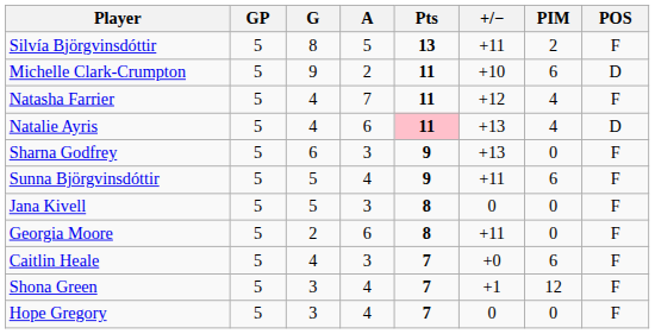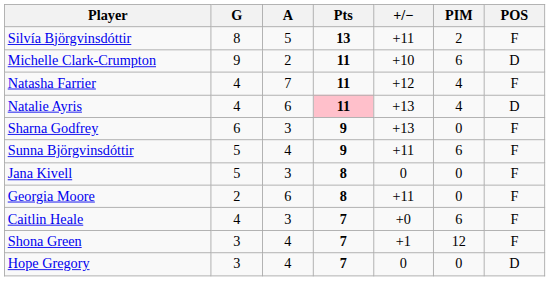 <table class="wikitable sortable" style="text-align:center;">
 <tr>
 <th style="width:225px;">Player</th>
-<th style="width:50px;">GP</th>
 <th style="width:50px;">G</th>
 <th style="width:50px;">A</th>
 <th style="width:60px;">Pts</th>
 <th style="width:60px;">+/−</th>
 <th style="width:50px;">PIM</th>
 <th style="width:60px;">POS</th>
 </tr>
 <tr>
 <td style="text-align:left;"> <a href='#'>Silvía Björgvinsdóttir</a></td>
-<td>5</td>
 <td>8</td>
 <td>5</td>
 <td><strong>13</strong></td>
 <td>+11</td>
 <td>2</td>
 <td>F</td>
 </tr>
 <tr>
 <td style="text-align:left;"> <a href='#'>Michelle Clark-Crumpton</a></td>
-<td>5</td>
 <td>9</td>
 <td>2</td>
 <td><strong>11</strong></td>
 <td>+10</td>
 <td>6</td>
 <td>D</td>
 </tr>
 <tr>
 <td style="text-align:left;"> <a href='#'>Natasha Farrier</a></td>
-<td>5</td>
 <td>4</td>
 <td>7</td>
 <td><strong>11</strong></td>
 <td>+12</td>
 <td>4</td>
 <td>F</td>
 </tr>
 <tr>
 <td style="text-align:left;"> <a href='#'>Natalie Ayris</a></td>
-<td>5</td>
 <td>4</td>
 <td>6</td>
 <td style="background: pink;"><strong>11</strong></td>
 <td>+13</td>
 <td>4</td>
 <td>D</td>
 </tr>
 <tr>
 <td style="text-align:left;"> <a href='#'>Sharna Godfrey</a></td>
-<td>5</td>
 <td>6</td>
 <td>3</td>
 <td><strong>9</strong></td>
 <td>+13</td>
 <td>0</td>
 <td>F</td>
 </tr>
 <tr>
 <td style="text-align:left;"> <a href='#'>Sunna Björgvinsdóttir</a></td>
 <td>5</td>
-<td>5</td>
 <td>4</td>
 <td><strong>9</strong></td>
 <td>+11</td>
 <td>6</td>
 <td>F</td>
 </tr>
 <tr>
 <td style="text-align:left;"> <a href='#'>Jana Kivell</a></td>
 <td>5</td>
-<td>5</td>
 <td>3</td>
 <td><strong>8</strong></td>
 <td>0</td>
 <td>0</td>
 <td>F</td>
 </tr>
 <tr>
 <td style="text-align:left;"> <a href='#'>Georgia Moore</a></td>
-<td>5</td>
 <td>2</td>
 <td>6</td>
 <td><strong>8</strong></td>
 <td>+11</td>
 <td>0</td>
 <td>F</td>
 </tr>
 <tr>
 <td style="text-align:left;"> <a href='#'>Caitlin Heale</a></td>
-<td>5</td>
 <td>4</td>
 <td>3</td>
 <td><strong>7</strong></td>
 <td>+0</td>
 <td>6</td>
 <td>F</td>
 </tr>
 <tr>
 <td style="text-align:left;"> <a href='#'>Shona Green</a></td>
-<td>5</td>
 <td>3</td>
 <td>4</td>
 <td><strong>7</strong></td>
 <td>+1</td>
 <td>12</td>
 <td>F</td>
 </tr>
 <tr>
 <td style="text-align:left;"> <a href='#'>Hope Gregory</a></td>
-<td>5</td>
 <td>3</td>
 <td>4</td>
 <td><strong>7</strong></td>
 <td>0</td>
 <td>0</td>
-<td>F</td>
+<td>D</td>
 </tr>
 </table>
